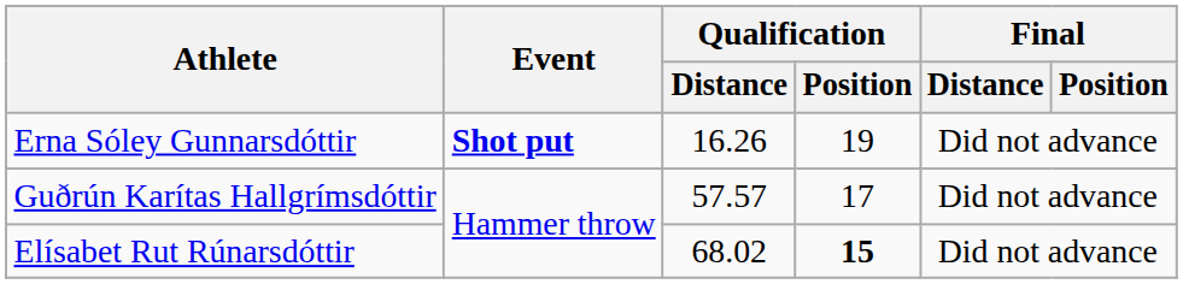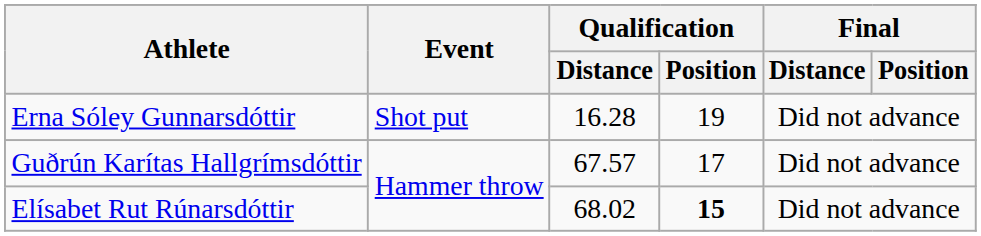 <table class=wikitable style=font-size:90%>
 <tr>
 <th rowspan=2>Athlete</th>
 <th rowspan=2>Event</th>
 <th colspan=2>Qualification</th>
 <th colspan=2>Final</th>
 </tr>
 <tr style=font-size:95%>
 <th>Distance</th>
 <th>Position</th>
 <th>Distance</th>
 <th>Position</th>
 </tr>
 <tr align=center>
 <td align=left><a href='#'>Erna Sóley Gunnarsdóttir</a></td>
-<td align=left><strong><a href='#'>Shot put</a></strong></td>
-<td>16.26</td>
+<td align=left><a href='#'>Shot put</a></td>
+<td>16.28</td>
 <td>19</td>
 <td colspan=2>Did not advance</td>
 </tr>
 <tr align=center>
 <td align=left><a href='#'>Guðrún Karítas Hallgrímsdóttir</a></td>
 <td align=left rowspan=2><a href='#'>Hammer throw</a></td>
-<td>57.57</td>
+<td>67.57</td>
 <td>17</td>
 <td colspan=2>Did not advance</td>
 </tr>
 <tr align=center>
 <td align=left><a href='#'>Elísabet Rut Rúnarsdóttir</a></td>
 <td>68.02</td>
 <td><strong>15</strong></td>
 <td colspan=2>Did not advance</td>
 </tr>
 </table>
